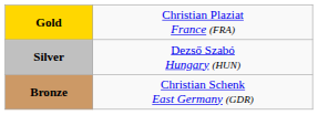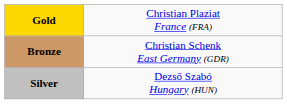 <table class="wikitable" style=" text-align:center; font-size:110%;" width="35%">
 <tr>
 <td bgcolor="gold"><strong>Gold</strong></td>
 <td> <a href='#'>Christian Plaziat</a><br><em><a href='#'>France</a> <small>(FRA)</small></em></td>
 </tr>
 <tr>
+<td bgcolor="CC9966"><strong>Bronze</strong></td>
+<td> <a href='#'>Christian Schenk</a><br><em><a href='#'>East Germany</a> <small>(GDR)</small></em></td>
+</tr>
+<tr>
 <td bgcolor="silver"><strong>Silver</strong></td>
 <td> <a href='#'>Dezső Szabó</a><br><em><a href='#'>Hungary</a> <small>(HUN)</small></em></td>
 </tr>
-<tr>
-<td bgcolor="CC9966"><strong>Bronze</strong></td>
-<td> <a href='#'>Christian Schenk</a><br><em><a href='#'>East Germany</a> <small>(GDR)</small></em></td>
-</tr>
 </table>
